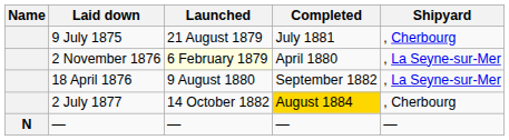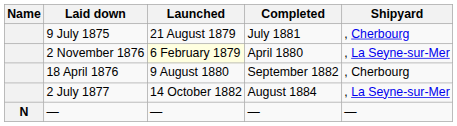 <table class="wikitable plainrowheaders">
 <tr>
 <th scope="col">Name</th>
 <th scope="col">Laid down</th>
 <th scope="col">Launched</th>
 <th scope="col">Completed</th>
 <th scope="col">Shipyard</th>
 </tr>
 <tr>
 <th scope="row"></th>
 <td>9 July 1875</td>
 <td>21 August 1879</td>
 <td>July 1881</td>
 <td>, <a href='#'>Cherbourg</a></td>
 </tr>
 <tr>
 <th scope="row"></th>
 <td>2 November 1876</td>
 <td style="background: lightyellow;">6 February 1879</td>
 <td>April 1880</td>
 <td>, <a href='#'>La Seyne-sur-Mer</a></td>
 </tr>
 <tr>
 <th scope="row"></th>
 <td>18 April 1876</td>
 <td>9 August 1880</td>
 <td>September 1882</td>
-<td>, <a href='#'>La Seyne-sur-Mer</a></td>
+<td>, Cherbourg</td>
 </tr>
 <tr>
 <th scope="row"></th>
 <td>2 July 1877</td>
 <td>14 October 1882</td>
-<td style="background: gold;">August 1884</td>
-<td>, Cherbourg</td>
+<td>August 1884</td>
+<td>, <a href='#'>La Seyne-sur-Mer</a></td>
 </tr>
 <tr>
 <th scope="row">N</th>
 <td>—</td>
 <td>—</td>
 <td>—</td>
 <td>—</td>
 </tr>
 </table>
